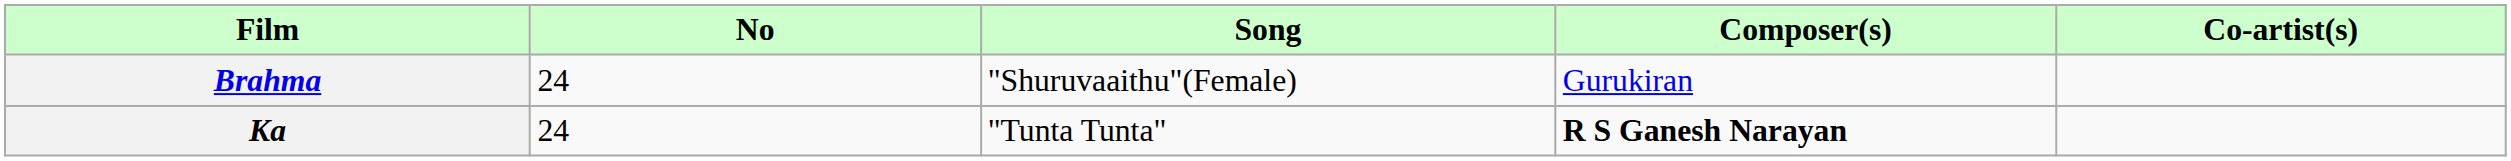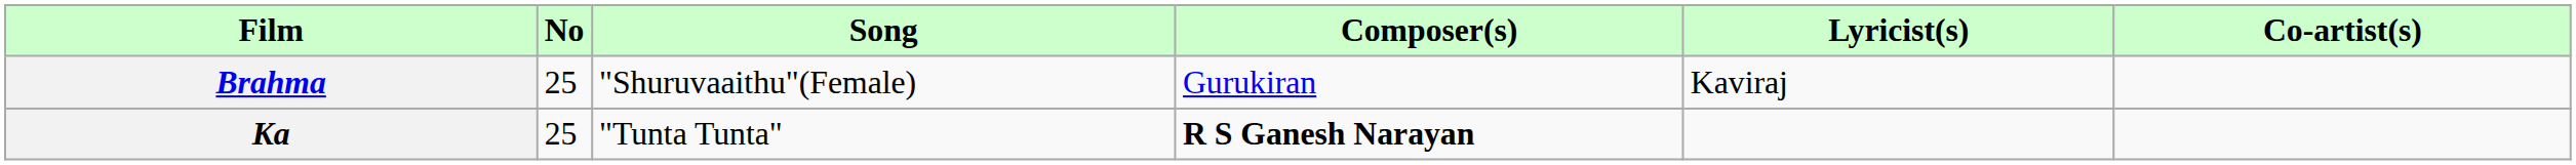 <table class="wikitable plainrowheaders" width="100%">
 <tr style="background:#cfc; text-align:center;">
 <td scope="col" width=21%><strong>Film</strong></td>
 <td><strong>No</strong></td>
 <td scope="col" width=23%><strong>Song</strong></td>
 <td scope="col" width=20%><strong>Composer(s)</strong></td>
+<td scope="col" width=17%><strong>Lyricist(s)</strong></td>
 <td scope="col" width=18%><strong>Co-artist(s)</strong></td>
 </tr>
 <tr>
 <th><em><a href='#'>Brahma</a></em></th>
-<td>24</td>
+<td>25</td>
 <td>"Shuruvaaithu"(Female)</td>
 <td><a href='#'>Gurukiran</a></td>
+<td>Kaviraj</td>
 <td></td>
 </tr>
 <tr>
 <th><em>Ka</em></th>
-<td>24</td>
+<td>25</td>
 <td>"Tunta Tunta"</td>
 <td><strong>R S Ganesh Narayan</strong></td>
 <td></td>
+<td></td>
 </tr>
 </table>
